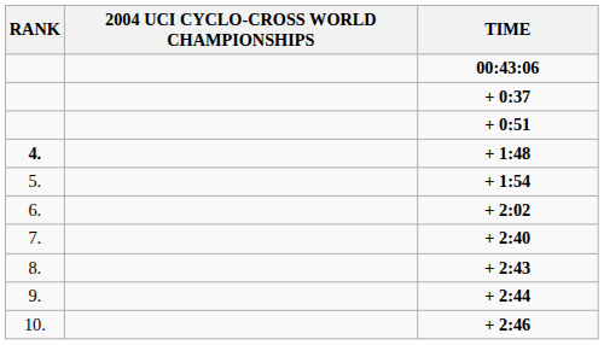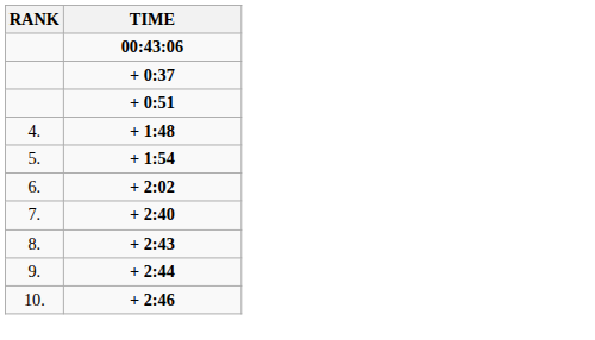 <table class="wikitable" style="font-size:95%;">
 <tr>
 <th>RANK</th>
-<th align="left" style="width: 20em">2004 UCI CYCLO-CROSS WORLD CHAMPIONSHIPS</th>
 <th align="left" style="width: 10em">TIME</th>
 </tr>
 <tr>
 <td align="center"></td>
-<td></td>
 <td align="center"><strong>00:43:06</strong></td>
 </tr>
 <tr>
 <td align="center"></td>
-<td></td>
 <td align="center"><strong>+ 0:37</strong></td>
 </tr>
 <tr>
 <td align="center"></td>
-<td></td>
 <td align="center"><strong>+ 0:51</strong></td>
 </tr>
 <tr>
-<td align="center"><strong>4.</strong></td>
-<td></td>
+<td align="center">4.</td>
 <td align="center"><strong>+ 1:48</strong></td>
 </tr>
 <tr>
 <td align="center">5.</td>
-<td></td>
 <td align="center"><strong>+ 1:54</strong></td>
 </tr>
 <tr>
 <td align="center">6.</td>
-<td></td>
 <td align="center"><strong>+ 2:02</strong></td>
 </tr>
 <tr>
 <td align="center">7.</td>
-<td></td>
 <td align="center"><strong>+ 2:40</strong></td>
 </tr>
 <tr>
 <td align="center">8.</td>
-<td></td>
 <td align="center"><strong>+ 2:43</strong></td>
 </tr>
 <tr>
 <td align="center">9.</td>
-<td></td>
 <td align="center"><strong>+ 2:44</strong></td>
 </tr>
 <tr>
 <td align="center">10.</td>
-<td></td>
 <td align="center"><strong>+ 2:46</strong></td>
 </tr>
 </table>
